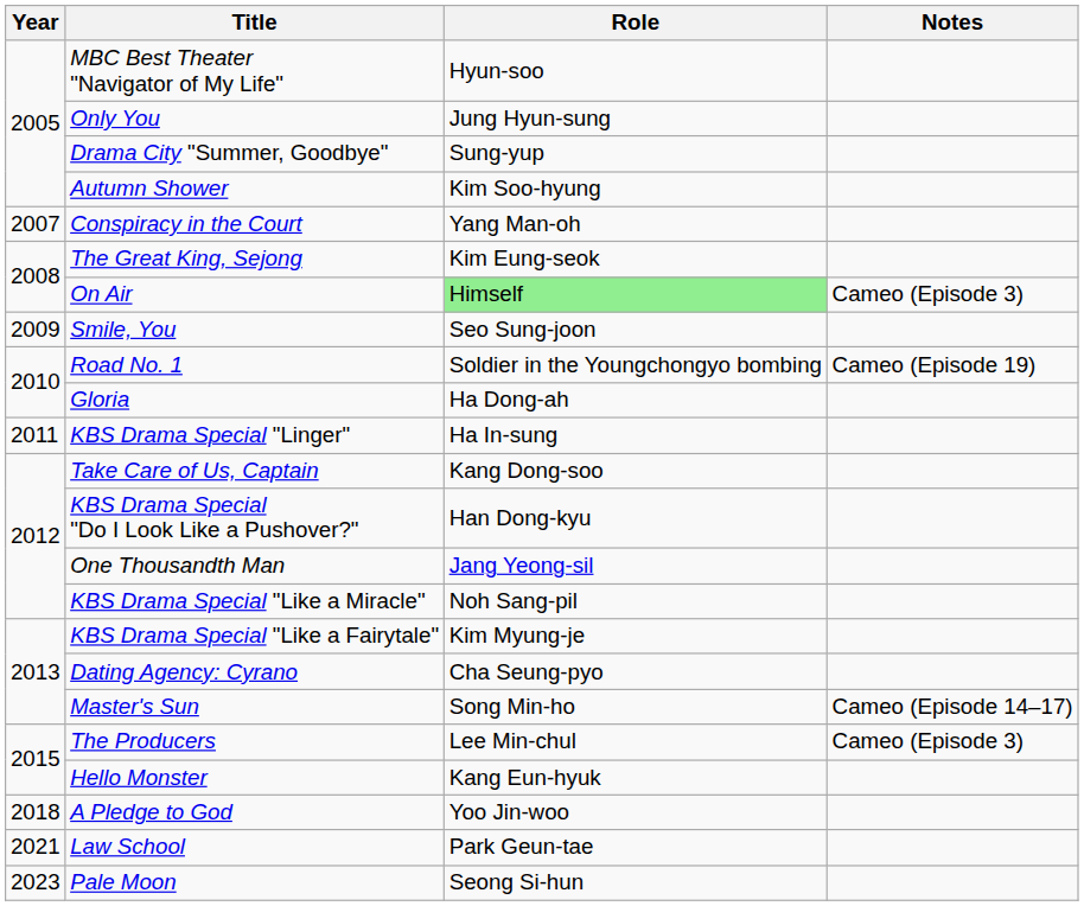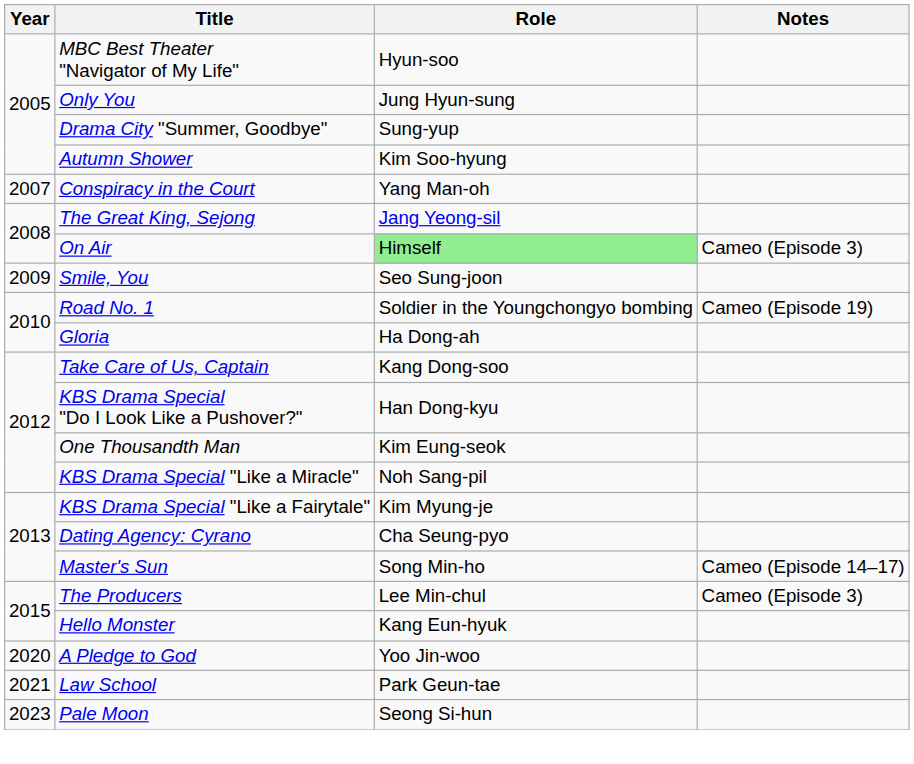 <table class="wikitable">
 <tr>
 <th>Year</th>
 <th>Title</th>
 <th>Role</th>
 <th>Notes</th>
 </tr>
 <tr>
 <td rowspan=4>2005</td>
 <td><em>MBC Best Theater</em> <br> "Navigator of My Life"</td>
 <td>Hyun-soo</td>
 <td></td>
 </tr>
 <tr>
 <td><em><a href='#'>Only You</a></em></td>
 <td>Jung Hyun-sung</td>
 <td></td>
 </tr>
 <tr>
 <td><em><a href='#'>Drama City</a></em> "Summer, Goodbye"</td>
 <td>Sung-yup</td>
 <td></td>
 </tr>
 <tr>
 <td><em><a href='#'>Autumn Shower</a></em></td>
 <td>Kim Soo-hyung</td>
 <td></td>
 </tr>
 <tr>
 <td>2007</td>
 <td><em><a href='#'>Conspiracy in the Court</a></em></td>
 <td>Yang Man-oh</td>
 <td></td>
 </tr>
 <tr>
 <td rowspan=2>2008</td>
 <td><em><a href='#'>The Great King, Sejong</a></em></td>
-<td>Kim Eung-seok</td>
+<td><a href='#'>Jang Yeong-sil</a></td>
 <td></td>
 </tr>
 <tr>
 <td><em><a href='#'>On Air</a></em></td>
 <td style="background: lightgreen;">Himself</td>
 <td>Cameo (Episode 3)</td>
 </tr>
 <tr>
 <td>2009</td>
 <td><em><a href='#'>Smile, You</a></em></td>
 <td>Seo Sung-joon</td>
 <td></td>
 </tr>
 <tr>
 <td rowspan=2>2010</td>
 <td><em><a href='#'>Road No. 1</a></em></td>
 <td>Soldier in the Youngchongyo bombing </td>
 <td>Cameo (Episode 19)</td>
 </tr>
 <tr>
 <td><em><a href='#'>Gloria</a></em></td>
 <td>Ha Dong-ah</td>
 <td></td>
 </tr>
 <tr>
-<td>2011</td>
-<td><em><a href='#'>KBS Drama Special</a></em> "Linger"</td>
-<td>Ha In-sung</td>
-<td></td>
-</tr>
-<tr>
 <td rowspan=4>2012</td>
 <td><em><a href='#'>Take Care of Us, Captain</a></em></td>
 <td>Kang Dong-soo</td>
 <td></td>
 </tr>
 <tr>
 <td><em><a href='#'>KBS Drama Special</a></em> <br> "Do I Look Like a Pushover?" </td>
 <td>Han Dong-kyu</td>
 <td></td>
 </tr>
 <tr>
 <td><em>One Thousandth Man</em></td>
-<td><a href='#'>Jang Yeong-sil</a></td>
+<td>Kim Eung-seok</td>
 <td></td>
 </tr>
 <tr>
 <td><em><a href='#'>KBS Drama Special</a></em> "Like a Miracle"</td>
 <td>Noh Sang-pil</td>
 <td></td>
 </tr>
 <tr>
 <td rowspan=3>2013</td>
 <td><em><a href='#'>KBS Drama Special</a></em> "Like a Fairytale"</td>
 <td>Kim Myung-je</td>
 <td></td>
 </tr>
 <tr>
 <td><em><a href='#'>Dating Agency: Cyrano</a></em></td>
 <td>Cha Seung-pyo</td>
 <td></td>
 </tr>
 <tr>
 <td><em><a href='#'>Master's Sun</a></em></td>
 <td>Song Min-ho</td>
 <td>Cameo (Episode 14–17)</td>
 </tr>
 <tr>
 <td rowspan=2>2015</td>
 <td><em><a href='#'>The Producers</a></em></td>
 <td>Lee Min-chul</td>
 <td>Cameo (Episode 3)</td>
 </tr>
 <tr>
 <td><em><a href='#'>Hello Monster</a></em></td>
 <td>Kang Eun-hyuk</td>
 <td></td>
 </tr>
 <tr>
-<td>2018</td>
+<td>2020</td>
 <td><em><a href='#'>A Pledge to God</a></em></td>
 <td>Yoo Jin-woo</td>
 <td></td>
 </tr>
 <tr>
 <td>2021</td>
 <td><em><a href='#'>Law School</a></em></td>
 <td>Park Geun-tae</td>
 <td></td>
 </tr>
 <tr>
 <td>2023</td>
 <td><em><a href='#'>Pale Moon</a></em></td>
 <td>Seong Si-hun</td>
 <td></td>
 </tr>
 </table>
